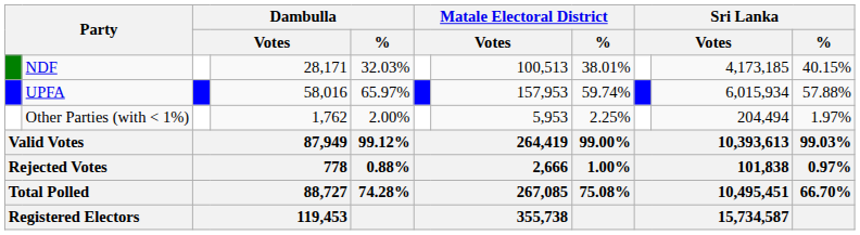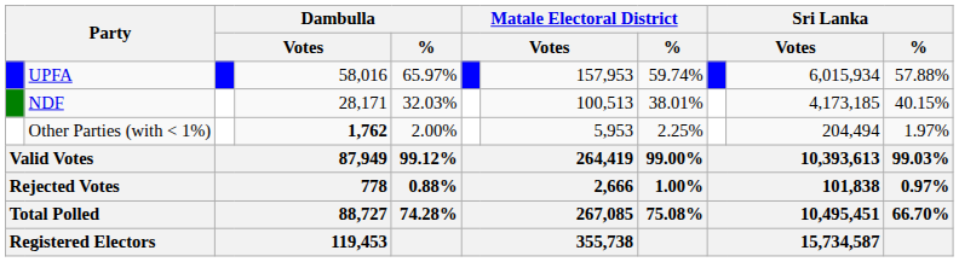 <table class="wikitable">
 <tr>
 <th colspan="2" width="144px"rowspan="2">Party</th>
 <th colspan="3" width="216px">Dambulla</th>
 <th colspan="3" width="216px"><a href='#'>Matale Electoral District</a></th>
 <th colspan="3" width="216px">Sri Lanka</th>
 </tr>
 <tr>
 <th colspan="2" width="144px">Votes</th>
 <th>%</th>
 <th colspan="2" width="144px">Votes</th>
 <th>%</th>
 <th colspan="2" width="144px">Votes</th>
 <th>%</th>
 </tr>
 <tr>
+<td style="background-color:blue;" width="10px"></td>
+<td style="text-align:left;"><a href='#'>UPFA</a></td>
+<td style="background-color:blue;" width="10px"></td>
+<td style="text-align:right;">58,016</td>
+<td style="text-align:right;">65.97%</td>
+<td style="background-color:blue;" width="10px"></td>
+<td style="text-align:right;">157,953</td>
+<td style="text-align:right;">59.74%</td>
+<td style="background-color:blue;" width="10px"></td>
+<td style="text-align:right;">6,015,934</td>
+<td style="text-align:right;">57.88%</td>
+</tr>
+<tr>
 <td style="background-color:green;" width="10px"></td>
 <td style="text-align:left;"><a href='#'>NDF</a></td>
 <td style="background-color:white;" width="10px"></td>
 <td style="text-align:right;">28,171</td>
 <td style="text-align:right;">32.03%</td>
 <td style="background-color:white;" width="10px"></td>
 <td style="text-align:right;">100,513</td>
 <td style="text-align:right;">38.01%</td>
 <td style="background-color:white;" width="10px"></td>
 <td style="text-align:right;">4,173,185</td>
 <td style="text-align:right;">40.15%</td>
 </tr>
 <tr>
-<td style="background-color:blue;" width="10px"></td>
-<td style="text-align:left;"><a href='#'>UPFA</a></td>
-<td style="background-color:blue;" width="10px"></td>
-<td style="text-align:right;">58,016</td>
-<td style="text-align:right;">65.97%</td>
-<td style="background-color:blue;" width="10px"></td>
-<td style="text-align:right;">157,953</td>
-<td style="text-align:right;">59.74%</td>
-<td style="background-color:blue;" width="10px"></td>
-<td style="text-align:right;">6,015,934</td>
-<td style="text-align:right;">57.88%</td>
-</tr>
-<tr>
 <td style="background-color:white;" width="10px"></td>
 <td style="text-align:left;">Other Parties (with < 1%)</td>
 <td style="background-color:white;" width="10px"></td>
-<td style="text-align:right;">1,762</td>
+<td style="text-align:right;"><strong>1,762</strong></td>
 <td style="text-align:right;">2.00%</td>
 <td style="background-color:white;" width="10px"></td>
 <td style="text-align:right;">5,953</td>
 <td style="text-align:right;">2.25%</td>
 <td style="background-color:white;" width="10px"></td>
 <td style="text-align:right;">204,494</td>
 <td style="text-align:right;">1.97%</td>
 </tr>
 <tr>
 <th colspan="2" width="144px"style="text-align:left;">Valid Votes</th>
 <th style="text-align:right;"colspan="2" width="144px">87,949</th>
 <th style="text-align:right;">99.12%</th>
 <th style="text-align:right;"colspan="2" width="144px">264,419</th>
 <th style="text-align:right;">99.00%</th>
 <th style="text-align:right;"colspan="2" width="144px">10,393,613</th>
 <th style="text-align:right;">99.03%</th>
 </tr>
 <tr>
 <th colspan="2" width="144px"style="text-align:left;">Rejected Votes</th>
 <th style="text-align:right;"colspan="2" width="144px">778</th>
 <th style="text-align:right;">0.88%</th>
 <th style="text-align:right;"colspan="2" width="144px">2,666</th>
 <th style="text-align:right;">1.00%</th>
 <th style="text-align:right;"colspan="2" width="144px">101,838</th>
 <th style="text-align:right;">0.97%</th>
 </tr>
 <tr>
 <th colspan="2" width="144px"style="text-align:left;">Total Polled</th>
 <th style="text-align:right;"colspan="2" width="144px">88,727</th>
 <th style="text-align:right;">74.28%</th>
 <th style="text-align:right;"colspan="2" width="144px">267,085</th>
 <th style="text-align:right;">75.08%</th>
 <th style="text-align:right;"colspan="2" width="144px">10,495,451</th>
 <th style="text-align:right;">66.70%</th>
 </tr>
 <tr>
 <th colspan="2" width="144px"style="text-align:left;">Registered Electors</th>
 <th style="text-align:right;"colspan="2" width="144px">119,453</th>
 <th></th>
 <th style="text-align:right;"colspan="2" width="144px">355,738</th>
 <th></th>
 <th style="text-align:right;"colspan="2" width="144px">15,734,587</th>
 <th></th>
 </tr>
 </table>
